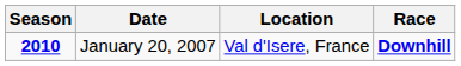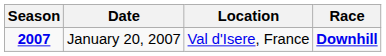 <table class="wikitable">
 <tr>
 <th>Season</th>
 <th>Date</th>
 <th>Location</th>
 <th>Race</th>
 </tr>
 <tr>
-<td style="text-align:center;"><strong><a href='#'>2010</a></strong></td>
+<td style="text-align:center;"><strong><a href='#'>2007</a></strong></td>
 <td>January 20, 2007</td>
 <td> <a href='#'>Val d'Isere</a>, France</td>
 <td align=center><strong><a href='#'>Downhill</a></strong></td>
 </tr>
 </table>
